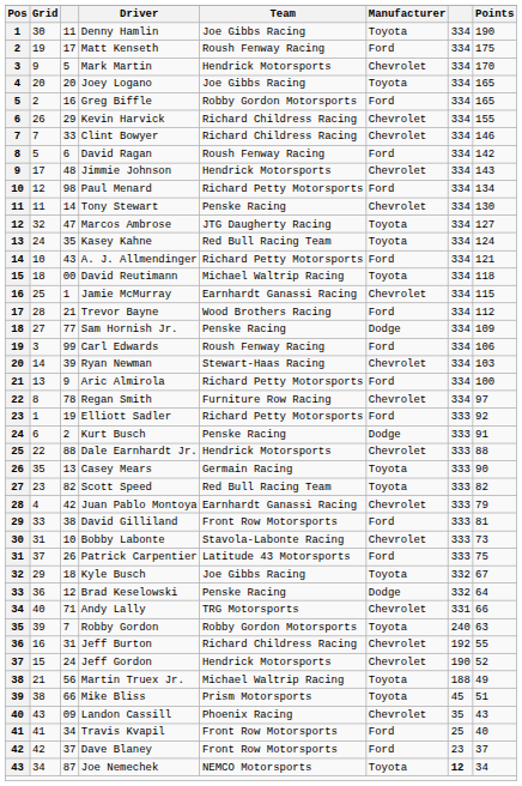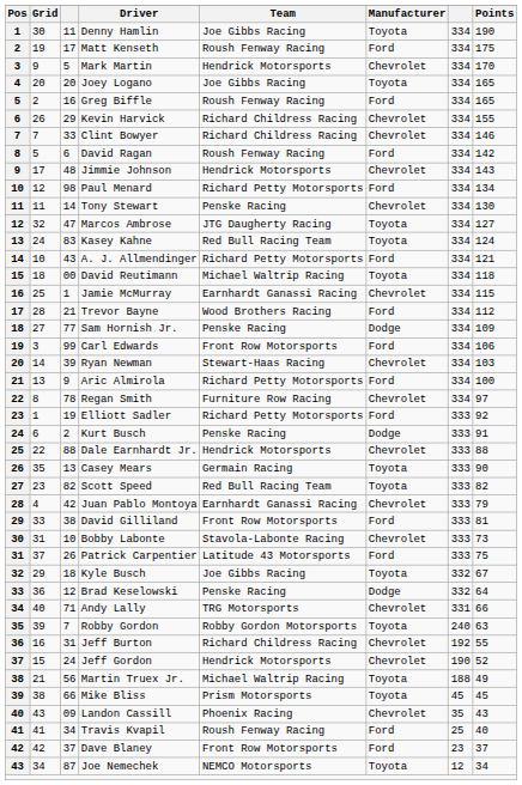 <table class="sortable wikitable" border="1">
 <tr>
 </tr>
 <tr>
 <th>Pos</th>
 <th>Grid</th>
 <th></th>
 <th>Driver</th>
 <th>Team</th>
 <th>Manufacturer</th>
 <th></th>
 <th>Points</th>
 </tr>
 <tr>
 <th scope="row">1</th>
 <td>30</td>
 <td>11</td>
 <td>Denny Hamlin</td>
 <td>Joe Gibbs Racing</td>
 <td>Toyota</td>
 <td>334</td>
 <td>190</td>
 </tr>
 <tr>
 <th scope="row">2</th>
 <td>19</td>
 <td>17</td>
 <td>Matt Kenseth</td>
 <td>Roush Fenway Racing</td>
 <td>Ford</td>
 <td>334</td>
 <td>175</td>
 </tr>
 <tr>
 <th scope="row">3</th>
 <td>9</td>
 <td>5</td>
 <td>Mark Martin</td>
 <td>Hendrick Motorsports</td>
 <td>Chevrolet</td>
 <td>334</td>
 <td>170</td>
 </tr>
 <tr>
 <th scope="row">4</th>
 <td>20</td>
 <td>20</td>
 <td>Joey Logano</td>
 <td>Joe Gibbs Racing</td>
 <td>Toyota</td>
 <td>334</td>
 <td>165</td>
 </tr>
 <tr>
 <th scope="row">5</th>
 <td>2</td>
 <td>16</td>
 <td>Greg Biffle</td>
-<td>Robby Gordon Motorsports</td>
+<td>Roush Fenway Racing</td>
 <td>Ford</td>
 <td>334</td>
 <td>165</td>
 </tr>
 <tr>
 <th scope="row">6</th>
 <td>26</td>
 <td>29</td>
 <td>Kevin Harvick</td>
 <td>Richard Childress Racing</td>
 <td>Chevrolet</td>
 <td>334</td>
 <td>155</td>
 </tr>
 <tr>
 <th scope="row">7</th>
 <td>7</td>
 <td>33</td>
 <td>Clint Bowyer</td>
 <td>Richard Childress Racing</td>
 <td>Chevrolet</td>
 <td>334</td>
 <td>146</td>
 </tr>
 <tr>
 <th scope="row">8</th>
 <td>5</td>
 <td>6</td>
 <td>David Ragan</td>
 <td>Roush Fenway Racing</td>
 <td>Ford</td>
 <td>334</td>
 <td>142</td>
 </tr>
 <tr>
 <th scope="row">9</th>
 <td>17</td>
 <td>48</td>
 <td>Jimmie Johnson</td>
 <td>Hendrick Motorsports</td>
 <td>Chevrolet</td>
 <td>334</td>
 <td>143</td>
 </tr>
 <tr>
 <th scope="row">10</th>
 <td>12</td>
 <td>98</td>
 <td>Paul Menard</td>
 <td>Richard Petty Motorsports</td>
 <td>Ford</td>
 <td>334</td>
 <td>134</td>
 </tr>
 <tr>
 <th scope="row">11</th>
 <td>11</td>
 <td>14</td>
 <td>Tony Stewart</td>
 <td>Penske Racing</td>
 <td>Chevrolet</td>
 <td>334</td>
 <td>130</td>
 </tr>
 <tr>
 <th scope="row">12</th>
 <td>32</td>
 <td>47</td>
 <td>Marcos Ambrose</td>
 <td>JTG Daugherty Racing</td>
 <td>Toyota</td>
 <td>334</td>
 <td>127</td>
 </tr>
 <tr>
 <th scope="row">13</th>
 <td>24</td>
-<td>35</td>
+<td>83</td>
 <td>Kasey Kahne</td>
 <td>Red Bull Racing Team</td>
 <td>Toyota</td>
 <td>334</td>
 <td>124</td>
 </tr>
 <tr>
 <th scope="row">14</th>
 <td>10</td>
 <td>43</td>
 <td>A. J. Allmendinger</td>
 <td>Richard Petty Motorsports</td>
 <td>Ford</td>
 <td>334</td>
 <td>121</td>
 </tr>
 <tr>
 <th scope="row">15</th>
 <td>18</td>
 <td>00</td>
 <td>David Reutimann</td>
 <td>Michael Waltrip Racing</td>
 <td>Toyota</td>
 <td>334</td>
 <td>118</td>
 </tr>
 <tr>
 <th scope="row">16</th>
 <td>25</td>
 <td>1</td>
 <td>Jamie McMurray</td>
 <td>Earnhardt Ganassi Racing</td>
 <td>Chevrolet</td>
 <td>334</td>
 <td>115</td>
 </tr>
 <tr>
 <th scope="row">17</th>
 <td>28</td>
 <td>21</td>
 <td>Trevor Bayne</td>
 <td>Wood Brothers Racing</td>
 <td>Ford</td>
 <td>334</td>
 <td>112</td>
 </tr>
 <tr>
 <th scope="row">18</th>
 <td>27</td>
 <td>77</td>
 <td>Sam Hornish Jr.</td>
 <td>Penske Racing</td>
 <td>Dodge</td>
 <td>334</td>
 <td>109</td>
 </tr>
 <tr>
 <th scope="row">19</th>
 <td>3</td>
 <td>99</td>
 <td>Carl Edwards</td>
-<td>Roush Fenway Racing</td>
+<td>Front Row Motorsports</td>
 <td>Ford</td>
 <td>334</td>
 <td>106</td>
 </tr>
 <tr>
 <th scope="row">20</th>
 <td>14</td>
 <td>39</td>
 <td>Ryan Newman</td>
 <td>Stewart-Haas Racing</td>
 <td>Chevrolet</td>
 <td>334</td>
 <td>103</td>
 </tr>
 <tr>
 <th scope="row">21</th>
 <td>13</td>
 <td>9</td>
 <td>Aric Almirola</td>
 <td>Richard Petty Motorsports</td>
 <td>Ford</td>
 <td>334</td>
 <td>100</td>
 </tr>
 <tr>
 <th scope="row">22</th>
 <td>8</td>
 <td>78</td>
 <td>Regan Smith</td>
 <td>Furniture Row Racing</td>
 <td>Chevrolet</td>
 <td>334</td>
 <td>97</td>
 </tr>
 <tr>
 <th scope="row">23</th>
 <td>1</td>
 <td>19</td>
 <td>Elliott Sadler</td>
 <td>Richard Petty Motorsports</td>
 <td>Ford</td>
 <td>333</td>
 <td>92</td>
 </tr>
 <tr>
 <th scope="row">24</th>
 <td>6</td>
 <td>2</td>
 <td>Kurt Busch</td>
 <td>Penske Racing</td>
 <td>Dodge</td>
 <td>333</td>
 <td>91</td>
 </tr>
 <tr>
 <th scope="row">25</th>
 <td>22</td>
 <td>88</td>
 <td>Dale Earnhardt Jr.</td>
 <td>Hendrick Motorsports</td>
 <td>Chevrolet</td>
 <td>333</td>
 <td>88</td>
 </tr>
 <tr>
 <th scope="row">26</th>
 <td>35</td>
 <td>13</td>
 <td>Casey Mears</td>
 <td>Germain Racing</td>
 <td>Toyota</td>
 <td>333</td>
 <td>90</td>
 </tr>
 <tr>
 <th scope="row">27</th>
 <td>23</td>
 <td>82</td>
 <td>Scott Speed</td>
 <td>Red Bull Racing Team</td>
 <td>Toyota</td>
 <td>333</td>
 <td>82</td>
 </tr>
 <tr>
 <th scope="row">28</th>
 <td>4</td>
 <td>42</td>
 <td>Juan Pablo Montoya</td>
 <td>Earnhardt Ganassi Racing</td>
 <td>Chevrolet</td>
 <td>333</td>
 <td>79</td>
 </tr>
 <tr>
 <th scope="row">29</th>
 <td>33</td>
 <td>38</td>
 <td>David Gilliland</td>
 <td>Front Row Motorsports</td>
 <td>Ford</td>
 <td>333</td>
 <td>81</td>
 </tr>
 <tr>
 <th scope="row">30</th>
 <td>31</td>
 <td>10</td>
 <td>Bobby Labonte</td>
 <td>Stavola-Labonte Racing</td>
 <td>Chevrolet</td>
 <td>333</td>
 <td>73</td>
 </tr>
 <tr>
 <th scope="row">31</th>
 <td>37</td>
 <td>26</td>
 <td>Patrick Carpentier</td>
 <td>Latitude 43 Motorsports</td>
 <td>Ford</td>
 <td>333</td>
 <td>75</td>
 </tr>
 <tr>
 <th scope="row">32</th>
 <td>29</td>
 <td>18</td>
 <td>Kyle Busch</td>
 <td>Joe Gibbs Racing</td>
 <td>Toyota</td>
 <td>332</td>
 <td>67</td>
 </tr>
 <tr>
 <th scope="row">33</th>
 <td>36</td>
 <td>12</td>
 <td>Brad Keselowski</td>
 <td>Penske Racing</td>
 <td>Dodge</td>
 <td>332</td>
 <td>64</td>
 </tr>
 <tr>
 <th scope="row">34</th>
 <td>40</td>
 <td>71</td>
 <td>Andy Lally</td>
 <td>TRG Motorsports</td>
 <td>Chevrolet</td>
 <td>331</td>
 <td>66</td>
 </tr>
 <tr>
 <th scope="row">35</th>
 <td>39</td>
 <td>7</td>
 <td>Robby Gordon</td>
 <td>Robby Gordon Motorsports</td>
 <td>Toyota</td>
 <td>240</td>
 <td>63</td>
 </tr>
 <tr>
 <th scope="row">36</th>
 <td>16</td>
 <td>31</td>
 <td>Jeff Burton</td>
 <td>Richard Childress Racing</td>
 <td>Chevrolet</td>
 <td>192</td>
 <td>55</td>
 </tr>
 <tr>
 <th scope="row">37</th>
 <td>15</td>
 <td>24</td>
 <td>Jeff Gordon</td>
 <td>Hendrick Motorsports</td>
 <td>Chevrolet</td>
 <td>190</td>
 <td>52</td>
 </tr>
 <tr>
 <th scope="row">38</th>
 <td>21</td>
 <td>56</td>
 <td>Martin Truex Jr.</td>
 <td>Michael Waltrip Racing</td>
 <td>Toyota</td>
 <td>188</td>
 <td>49</td>
 </tr>
 <tr>
 <th scope="row">39</th>
 <td>38</td>
 <td>66</td>
 <td>Mike Bliss</td>
 <td>Prism Motorsports</td>
 <td>Toyota</td>
 <td>45</td>
-<td>51</td>
+<td>45</td>
 </tr>
 <tr>
 <th scope="row">40</th>
 <td>43</td>
 <td>09</td>
 <td>Landon Cassill</td>
 <td>Phoenix Racing</td>
 <td>Chevrolet</td>
 <td>35</td>
 <td>43</td>
 </tr>
 <tr>
 <th scope="row">41</th>
 <td>41</td>
 <td>34</td>
 <td>Travis Kvapil</td>
-<td>Front Row Motorsports</td>
+<td>Roush Fenway Racing</td>
 <td>Ford</td>
 <td>25</td>
 <td>40</td>
 </tr>
 <tr>
 <th scope="row">42</th>
 <td>42</td>
 <td>37</td>
 <td>Dave Blaney</td>
 <td>Front Row Motorsports</td>
 <td>Ford</td>
 <td>23</td>
 <td>37</td>
 </tr>
 <tr>
 <th scope="row">43</th>
 <td>34</td>
 <td>87</td>
 <td>Joe Nemechek</td>
 <td>NEMCO Motorsports</td>
 <td>Toyota</td>
-<td><strong>12</strong></td>
+<td>12</td>
 <td>34</td>
 </tr>
 <tr class="sortbottom">
 <td colspan="9"></td>
 </tr>
 </table>
